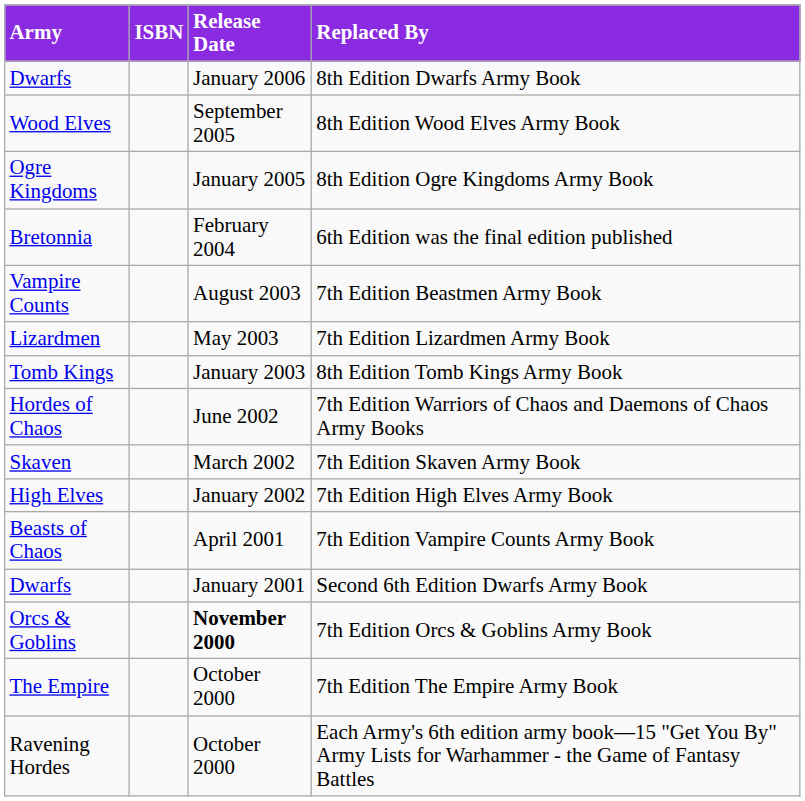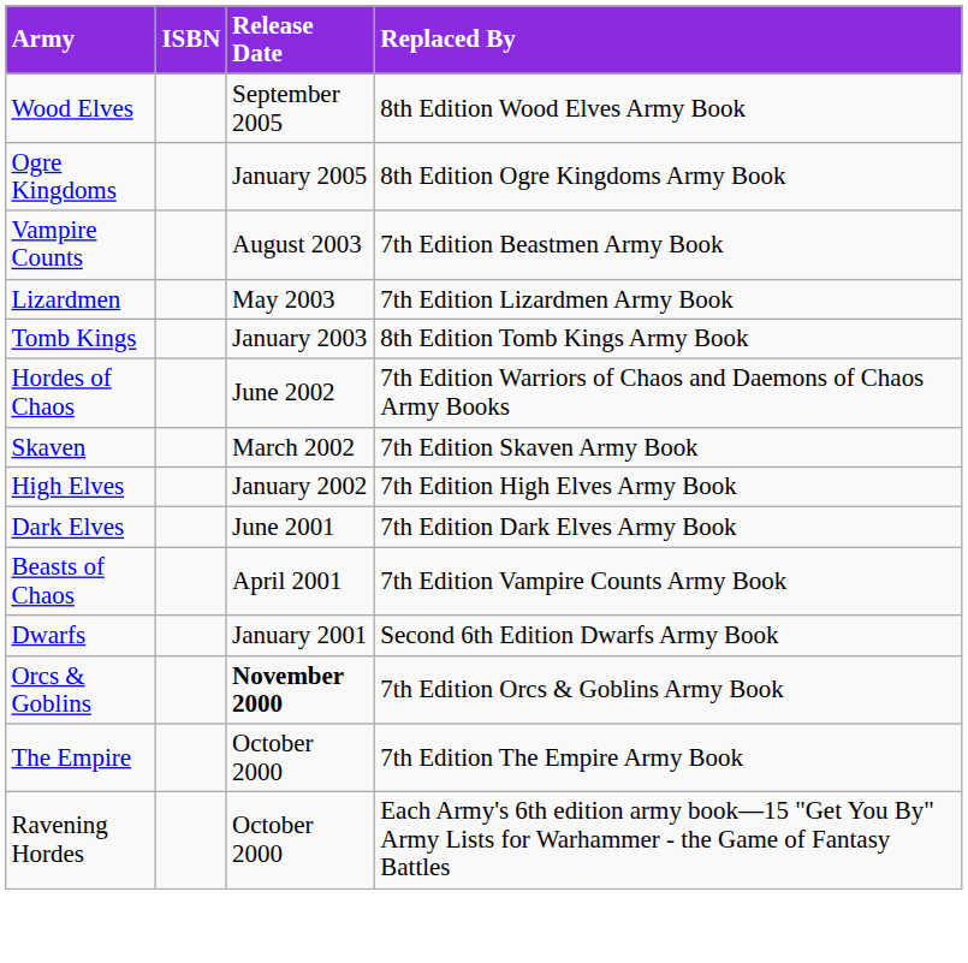 <table class="wikitable">
 <tr valign=center>
 </tr>
 <tr style="color:white; background:#8A2BE2;">
 <td><strong>Army</strong></td>
 <td><strong>ISBN</strong></td>
 <td><strong>Release Date</strong></td>
 <td><strong>Replaced By</strong></td>
-</tr>
-<tr>
-<td><a href='#'>Dwarfs</a></td>
-<td></td>
-<td>January 2006</td>
-<td>8th Edition Dwarfs Army Book</td>
 </tr>
 <tr>
 <td><a href='#'>Wood Elves</a></td>
 <td></td>
 <td>September 2005</td>
 <td>8th Edition Wood Elves Army Book</td>
 </tr>
 <tr>
 <td><a href='#'>Ogre Kingdoms</a></td>
 <td></td>
 <td>January 2005</td>
 <td>8th Edition Ogre Kingdoms Army Book</td>
-</tr>
-<tr>
-<td><a href='#'>Bretonnia</a></td>
-<td></td>
-<td>February 2004</td>
-<td>6th Edition was the final edition published</td>
 </tr>
 <tr>
 <td><a href='#'>Vampire Counts</a></td>
 <td></td>
 <td>August 2003</td>
 <td>7th Edition Beastmen Army Book</td>
 </tr>
 <tr>
 <td><a href='#'>Lizardmen</a></td>
 <td></td>
 <td>May 2003</td>
 <td>7th Edition Lizardmen Army Book</td>
 </tr>
 <tr>
 <td><a href='#'>Tomb Kings</a></td>
 <td></td>
 <td>January 2003</td>
 <td>8th Edition Tomb Kings Army Book</td>
 </tr>
 <tr>
 <td><a href='#'>Hordes of Chaos</a></td>
 <td></td>
 <td>June 2002</td>
 <td>7th Edition Warriors of Chaos and Daemons of Chaos Army Books</td>
 </tr>
 <tr>
 <td><a href='#'>Skaven</a></td>
 <td></td>
 <td>March 2002</td>
 <td>7th Edition Skaven Army Book</td>
 </tr>
 <tr>
 <td><a href='#'>High Elves</a></td>
 <td></td>
 <td>January 2002</td>
 <td>7th Edition High Elves Army Book</td>
 </tr>
 <tr>
+<td><a href='#'>Dark Elves</a></td>
+<td></td>
+<td>June 2001</td>
+<td>7th Edition Dark Elves Army Book</td>
+</tr>
+<tr>
 <td><a href='#'>Beasts of Chaos</a></td>
 <td></td>
 <td>April 2001</td>
 <td>7th Edition Vampire Counts Army Book</td>
 </tr>
 <tr>
 <td><a href='#'>Dwarfs</a></td>
 <td></td>
 <td>January 2001</td>
 <td>Second 6th Edition Dwarfs Army Book</td>
 </tr>
 <tr>
 <td><a href='#'>Orcs & Goblins</a></td>
 <td></td>
 <td><strong>November 2000</strong></td>
 <td>7th Edition Orcs & Goblins Army Book</td>
 </tr>
 <tr>
 <td><a href='#'>The Empire</a></td>
 <td></td>
 <td>October 2000</td>
 <td>7th Edition The Empire Army Book</td>
 </tr>
 <tr>
 <td>Ravening Hordes</td>
 <td></td>
 <td>October 2000</td>
 <td>Each Army's 6th edition army book—15 "Get You By" Army Lists for Warhammer - the Game of Fantasy Battles</td>
 </tr>
 </table>
